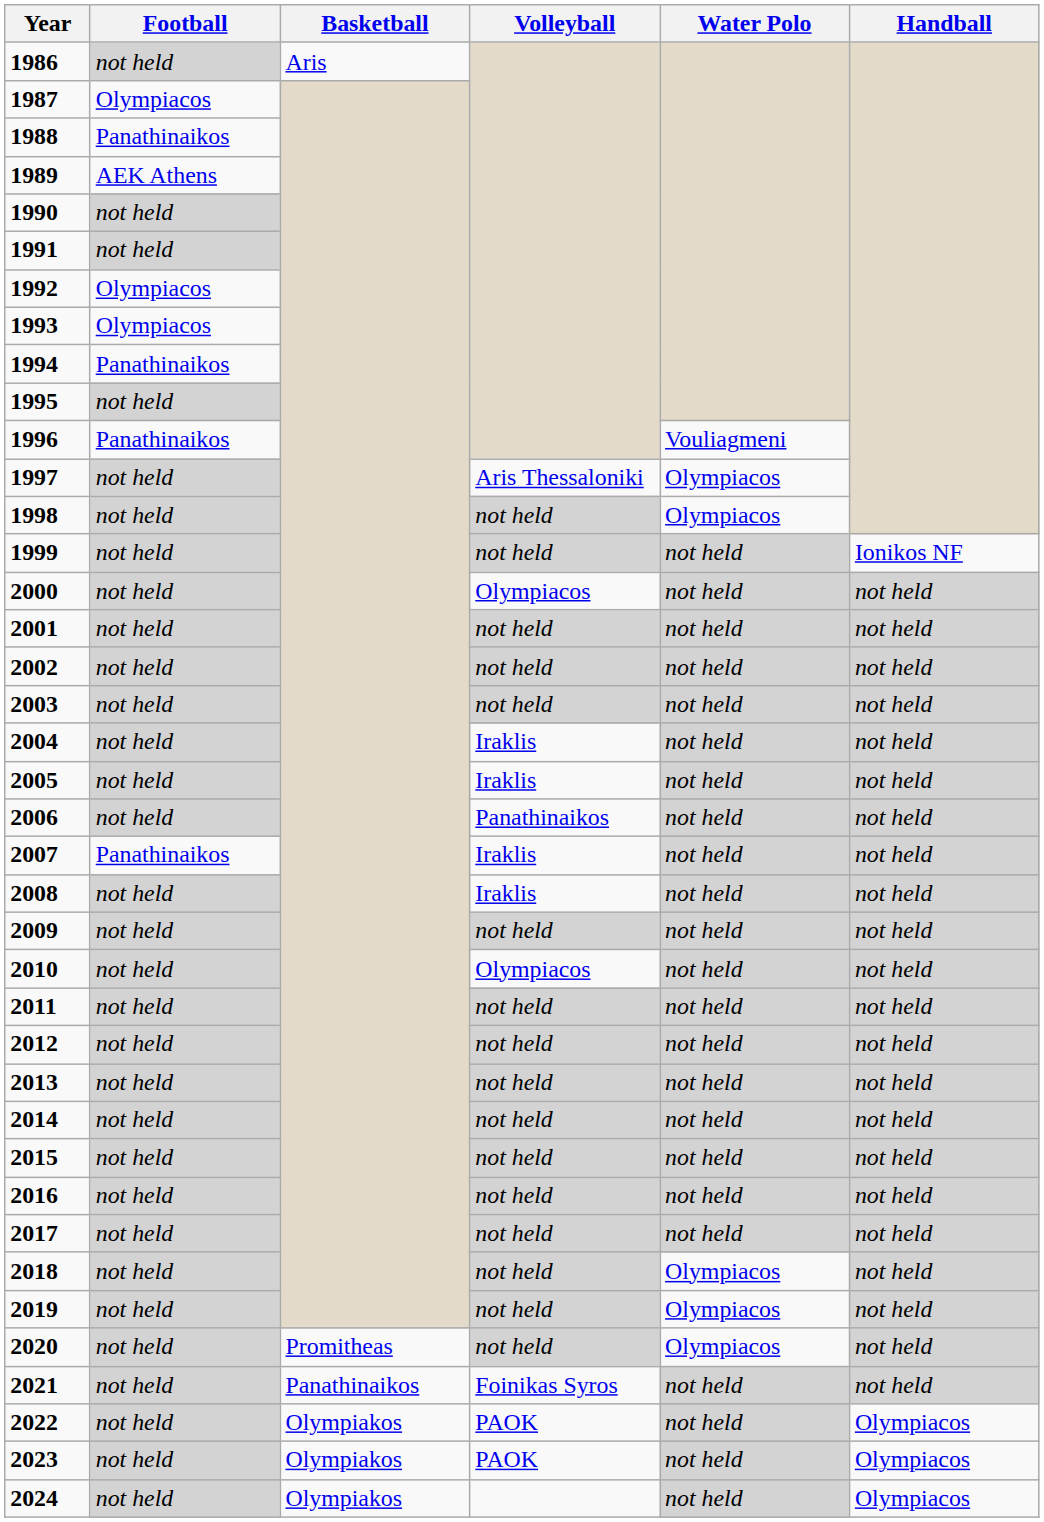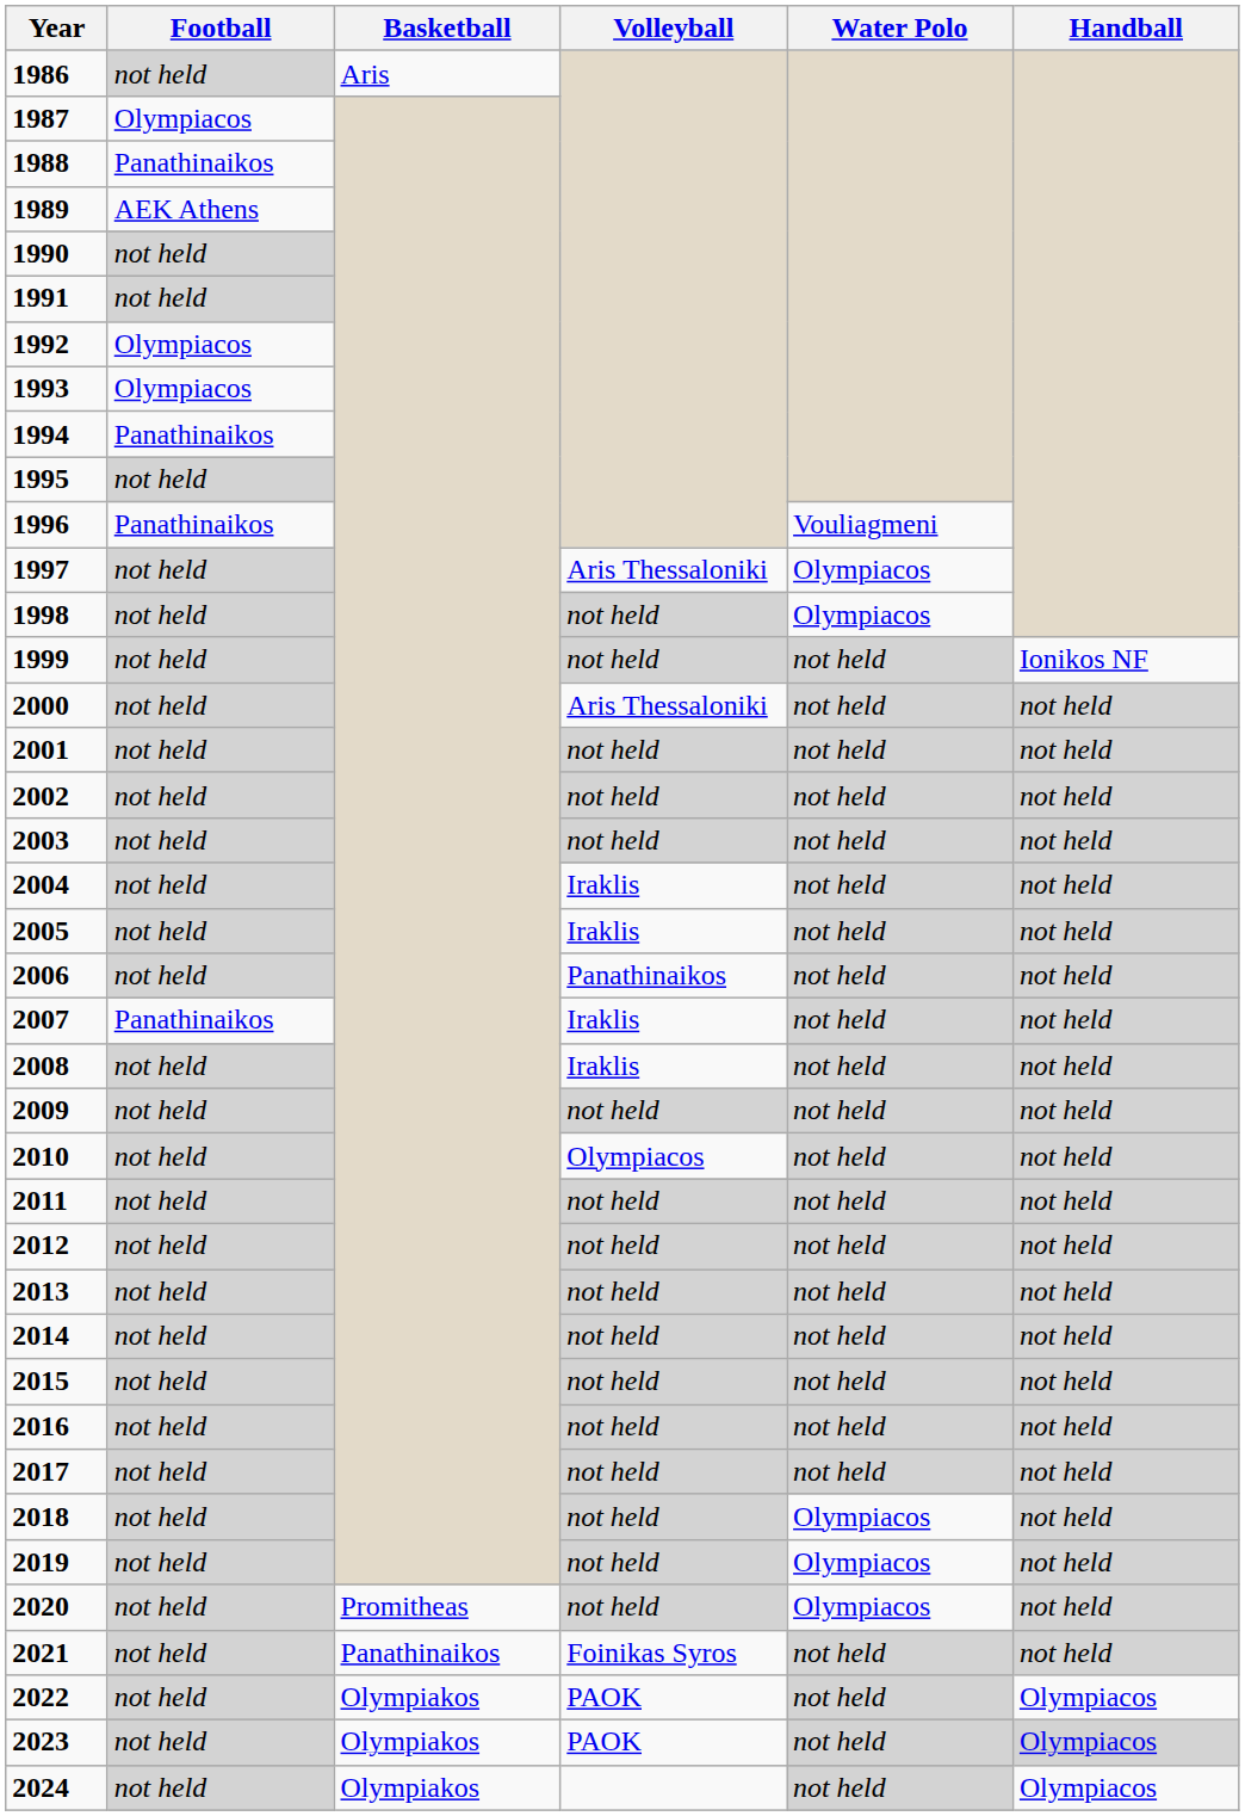 <table class="wikitable">
 <tr>
 <th width="50">Year</th>
 <th width="120"><a href='#'>Football</a></th>
 <th width="120"><a href='#'>Basketball</a></th>
 <th width="120"><a href='#'>Volleyball</a></th>
 <th width="120"><a href='#'>Water Polo</a></th>
 <th width="120"><a href='#'>Handball</a></th>
 </tr>
 <tr>
 <td><strong>1986</strong></td>
 <td bgcolor="lightgrey"><em>not held</em></td>
 <td><a href='#'>Aris</a></td>
 <td rowspan="11" bgcolor="E3DAC9"></td>
 <td rowspan="10" bgcolor="E3DAC9"></td>
 <td rowspan="13" bgcolor="E3DAC9"></td>
 </tr>
 <tr>
 <td><strong>1987</strong></td>
 <td><a href='#'>Olympiacos</a></td>
 <td rowspan="33" bgcolor="E3DAC9"></td>
 </tr>
 <tr>
 <td><strong>1988</strong></td>
 <td><a href='#'>Panathinaikos</a></td>
 </tr>
 <tr>
 <td><strong>1989</strong></td>
 <td><a href='#'>AEK Athens</a></td>
 </tr>
 <tr>
 <td><strong>1990</strong></td>
 <td bgcolor="lightgrey"><em>not held</em></td>
 </tr>
 <tr>
 <td><strong>1991</strong></td>
 <td bgcolor="lightgrey"><em>not held</em></td>
 </tr>
 <tr>
 <td><strong>1992</strong></td>
 <td><a href='#'>Olympiacos</a></td>
 </tr>
 <tr>
 <td><strong>1993</strong></td>
 <td><a href='#'>Olympiacos</a></td>
 </tr>
 <tr>
 <td><strong>1994</strong></td>
 <td><a href='#'>Panathinaikos</a></td>
 </tr>
 <tr>
 <td><strong>1995</strong></td>
 <td bgcolor="lightgrey"><em>not held</em></td>
 </tr>
 <tr>
 <td><strong>1996</strong></td>
 <td><a href='#'>Panathinaikos</a></td>
 <td><a href='#'>Vouliagmeni</a></td>
 </tr>
 <tr>
 <td><strong>1997</strong></td>
 <td bgcolor="lightgrey"><em>not held</em></td>
 <td><a href='#'>Aris Thessaloniki</a></td>
 <td><a href='#'>Olympiacos</a></td>
 </tr>
 <tr>
 <td><strong>1998</strong></td>
 <td bgcolor="lightgrey"><em>not held</em></td>
 <td bgcolor="lightgrey"><em>not held</em></td>
 <td><a href='#'>Olympiacos</a></td>
 </tr>
 <tr>
 <td><strong>1999</strong></td>
 <td bgcolor="lightgrey"><em>not held</em></td>
 <td bgcolor="lightgrey"><em>not held</em></td>
 <td bgcolor="lightgrey"><em>not held</em></td>
 <td><a href='#'>Ionikos NF</a></td>
 </tr>
 <tr>
 <td><strong>2000</strong></td>
 <td bgcolor="lightgrey"><em>not held</em></td>
-<td><a href='#'>Olympiacos</a></td>
+<td><a href='#'>Aris Thessaloniki</a></td>
 <td bgcolor="lightgrey"><em>not held</em></td>
 <td bgcolor="lightgrey"><em>not held</em></td>
 </tr>
 <tr>
 <td><strong>2001</strong></td>
 <td bgcolor="lightgrey"><em>not held</em></td>
 <td bgcolor="lightgrey"><em>not held</em></td>
 <td bgcolor="lightgrey"><em>not held</em></td>
 <td bgcolor="lightgrey"><em>not held</em></td>
 </tr>
 <tr>
 <td><strong>2002</strong></td>
 <td bgcolor="lightgrey"><em>not held</em></td>
 <td bgcolor="lightgrey"><em>not held</em></td>
 <td bgcolor="lightgrey"><em>not held</em></td>
 <td bgcolor="lightgrey"><em>not held</em></td>
 </tr>
 <tr>
 <td><strong>2003</strong></td>
 <td bgcolor="lightgrey"><em>not held</em></td>
 <td bgcolor="lightgrey"><em>not held</em></td>
 <td bgcolor="lightgrey"><em>not held</em></td>
 <td bgcolor="lightgrey"><em>not held</em></td>
 </tr>
 <tr>
 <td><strong>2004</strong></td>
 <td bgcolor="lightgrey"><em>not held</em></td>
 <td><a href='#'>Iraklis</a></td>
 <td bgcolor="lightgrey"><em>not held</em></td>
 <td bgcolor="lightgrey"><em>not held</em></td>
 </tr>
 <tr>
 <td><strong>2005</strong></td>
 <td bgcolor="lightgrey"><em>not held</em></td>
 <td><a href='#'>Iraklis</a></td>
 <td bgcolor="lightgrey"><em>not held</em></td>
 <td bgcolor="lightgrey"><em>not held</em></td>
 </tr>
 <tr>
 <td><strong>2006</strong></td>
 <td bgcolor="lightgrey"><em>not held</em></td>
 <td><a href='#'>Panathinaikos</a></td>
 <td bgcolor="lightgrey"><em>not held</em></td>
 <td bgcolor="lightgrey"><em>not held</em></td>
 </tr>
 <tr>
 <td><strong>2007</strong></td>
 <td><a href='#'>Panathinaikos</a></td>
 <td><a href='#'>Iraklis</a></td>
 <td bgcolor="lightgrey"><em>not held</em></td>
 <td bgcolor="lightgrey"><em>not held</em></td>
 </tr>
 <tr>
 <td><strong>2008</strong></td>
 <td bgcolor="lightgrey"><em>not held</em></td>
 <td><a href='#'>Iraklis</a></td>
 <td bgcolor="lightgrey"><em>not held</em></td>
 <td bgcolor="lightgrey"><em>not held</em></td>
 </tr>
 <tr>
 <td><strong>2009</strong></td>
 <td bgcolor="lightgrey"><em>not held</em></td>
 <td bgcolor="lightgrey"><em>not held</em></td>
 <td bgcolor="lightgrey"><em>not held</em></td>
 <td bgcolor="lightgrey"><em>not held</em></td>
 </tr>
 <tr>
 <td><strong>2010</strong></td>
 <td bgcolor="lightgrey"><em>not held</em></td>
 <td><a href='#'>Olympiacos</a></td>
 <td bgcolor="lightgrey"><em>not held</em></td>
 <td bgcolor="lightgrey"><em>not held</em></td>
 </tr>
 <tr>
 <td><strong>2011</strong></td>
 <td bgcolor="lightgrey"><em>not held</em></td>
 <td bgcolor="lightgrey"><em>not held</em></td>
 <td bgcolor="lightgrey"><em>not held</em></td>
 <td bgcolor="lightgrey"><em>not held</em></td>
 </tr>
 <tr>
 <td><strong>2012</strong></td>
 <td bgcolor="lightgrey"><em>not held</em></td>
 <td bgcolor="lightgrey"><em>not held</em></td>
 <td bgcolor="lightgrey"><em>not held</em></td>
 <td bgcolor="lightgrey"><em>not held</em></td>
 </tr>
 <tr>
 <td><strong>2013</strong></td>
 <td bgcolor="lightgrey"><em>not held</em></td>
 <td bgcolor="lightgrey"><em>not held</em></td>
 <td bgcolor="lightgrey"><em>not held</em></td>
 <td bgcolor="lightgrey"><em>not held</em></td>
 </tr>
 <tr>
 <td><strong>2014</strong></td>
 <td bgcolor="lightgrey"><em>not held</em></td>
 <td bgcolor="lightgrey"><em>not held</em></td>
 <td bgcolor="lightgrey"><em>not held</em></td>
 <td bgcolor="lightgrey"><em>not held</em></td>
 </tr>
 <tr>
 <td><strong>2015</strong></td>
 <td bgcolor="lightgrey"><em>not held</em></td>
 <td bgcolor="lightgrey"><em>not held</em></td>
 <td bgcolor="lightgrey"><em>not held</em></td>
 <td bgcolor="lightgrey"><em>not held</em></td>
 </tr>
 <tr>
 <td><strong>2016</strong></td>
 <td bgcolor="lightgrey"><em>not held</em></td>
 <td bgcolor="lightgrey"><em>not held</em></td>
 <td bgcolor="lightgrey"><em>not held</em></td>
 <td bgcolor="lightgrey"><em>not held</em></td>
 </tr>
 <tr>
 <td><strong>2017</strong></td>
 <td bgcolor="lightgrey"><em>not held</em></td>
 <td bgcolor="lightgrey"><em>not held</em></td>
 <td bgcolor="lightgrey"><em>not held</em></td>
 <td bgcolor="lightgrey"><em>not held</em></td>
 </tr>
 <tr>
 <td><strong>2018</strong></td>
 <td bgcolor="lightgrey"><em>not held</em></td>
 <td bgcolor="lightgrey"><em>not held</em></td>
 <td><a href='#'>Olympiacos</a></td>
 <td bgcolor="lightgrey"><em>not held</em></td>
 </tr>
 <tr>
 <td><strong>2019</strong></td>
 <td bgcolor="lightgrey"><em>not held</em></td>
 <td bgcolor="lightgrey"><em>not held</em></td>
 <td><a href='#'>Olympiacos</a></td>
 <td bgcolor="lightgrey"><em>not held</em></td>
 </tr>
 <tr>
 <td><strong>2020</strong></td>
 <td bgcolor="lightgrey"><em>not held</em></td>
 <td><a href='#'>Promitheas</a></td>
 <td bgcolor="lightgrey"><em>not held</em></td>
 <td><a href='#'>Olympiacos</a></td>
 <td bgcolor="lightgrey"><em>not held</em></td>
 </tr>
 <tr>
 <td><strong>2021</strong></td>
 <td bgcolor="lightgrey"><em>not held</em></td>
 <td><a href='#'>Panathinaikos</a></td>
 <td><a href='#'>Foinikas Syros</a></td>
 <td bgcolor="lightgrey"><em>not held</em></td>
 <td bgcolor="lightgrey"><em>not held</em></td>
 </tr>
 <tr>
 <td><strong>2022</strong></td>
 <td bgcolor="lightgrey"><em>not held</em></td>
 <td><a href='#'>Olympiakos</a></td>
 <td><a href='#'>PAOK</a></td>
 <td bgcolor="lightgrey"><em>not held</em></td>
 <td><a href='#'>Olympiacos</a></td>
 </tr>
 <tr>
 <td><strong>2023</strong></td>
 <td bgcolor="lightgrey"><em>not held</em></td>
 <td><a href='#'>Olympiakos</a></td>
 <td><a href='#'>PAOK</a></td>
 <td bgcolor="lightgrey"><em>not held</em></td>
-<td><a href='#'>Olympiacos</a></td>
+<td style="background: lightgrey;"><a href='#'>Olympiacos</a></td>
 </tr>
 <tr>
 <td><strong>2024</strong></td>
 <td bgcolor="lightgrey"><em>not held</em></td>
 <td><a href='#'>Olympiakos</a></td>
 <td></td>
 <td bgcolor="lightgrey"><em>not held</em></td>
 <td><a href='#'>Olympiacos</a></td>
 </tr>
 </table>
